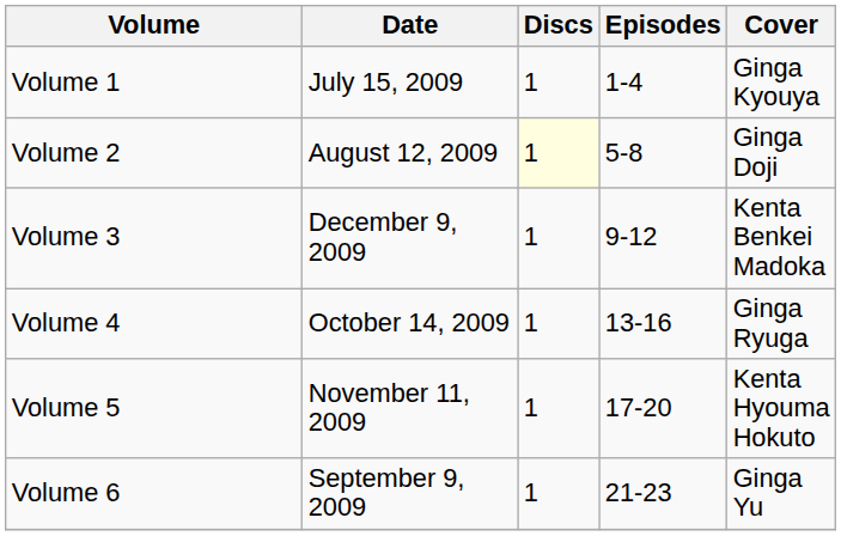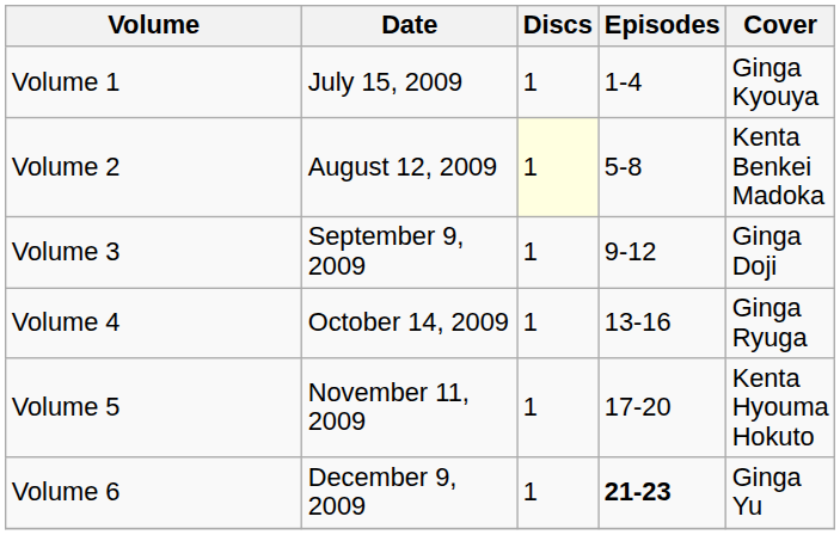 <table class="wikitable">
 <tr>
 <th style="width:175px">Volume</th>
 <th style="width:125px">Date</th>
 <th>Discs</th>
 <th>Episodes</th>
 <th>Cover</th>
 </tr>
 <tr>
 <td>Volume 1</td>
 <td>July 15, 2009</td>
 <td>1</td>
 <td>1-4</td>
 <td>Ginga<br>Kyouya</td>
 </tr>
 <tr>
 <td>Volume 2</td>
 <td>August 12, 2009</td>
 <td style="background: lightyellow;">1</td>
 <td>5-8</td>
-<td>Ginga<br>Doji</td>
+<td>Kenta<br>Benkei<br>Madoka</td>
 </tr>
 <tr>
 <td>Volume 3</td>
-<td>December 9, 2009</td>
+<td>September 9, 2009</td>
 <td>1</td>
 <td>9-12</td>
-<td>Kenta<br>Benkei<br>Madoka</td>
+<td>Ginga<br>Doji</td>
 </tr>
 <tr>
 <td>Volume 4</td>
 <td>October 14, 2009</td>
 <td>1</td>
 <td>13-16</td>
 <td>Ginga<br>Ryuga</td>
 </tr>
 <tr>
 <td>Volume 5</td>
 <td>November 11, 2009</td>
 <td>1</td>
 <td>17-20</td>
 <td>Kenta<br>Hyouma<br>Hokuto</td>
 </tr>
 <tr>
 <td>Volume 6</td>
-<td>September 9, 2009</td>
+<td>December 9, 2009</td>
 <td>1</td>
-<td>21-23</td>
+<td><strong>21-23</strong></td>
 <td>Ginga<br>Yu</td>
 </tr>
 <tr>
 </tr>
 </table>
